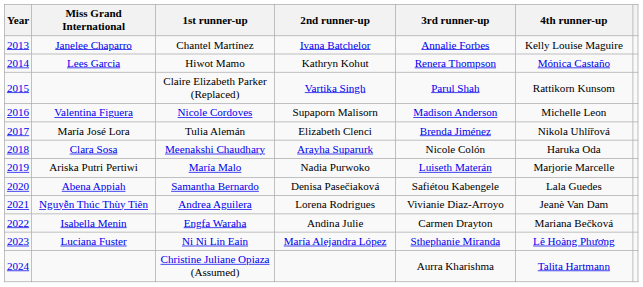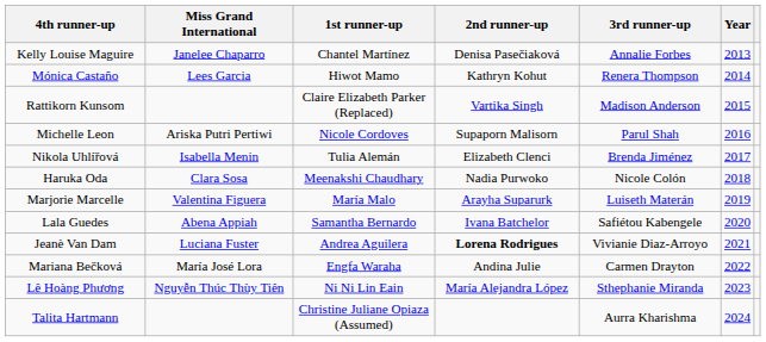 <table class="wikitable sortable" style="font-size:95%;">
 <tr>
-<th>Year</th>
+<th width="200">4th runner-up<br></th>
 <th width="200">Miss Grand International<br></th>
 <th width="200">1st runner-up<br></th>
 <th width="200">2nd runner-up<br></th>
 <th width="200">3rd runner-up<br></th>
-<th width="200">4th runner-up<br></th>
+<th>Year</th>
 <th class="unsortable"></th>
 </tr>
 <tr style="text-align:center;">
-<td><a href='#'>2013</a></td>
+<td>Kelly Louise Maguire<br></td>
 <td><a href='#'>Janelee Chaparro</a><br></td>
 <td>Chantel Martínez<br></td>
-<td><a href='#'>Ivana Batchelor</a><br></td>
+<td>Denisa Pasečiaková<br></td>
 <td><a href='#'>Annalie Forbes</a><br></td>
-<td>Kelly Louise Maguire<br></td>
+<td><a href='#'>2013</a></td>
 <td></td>
 </tr>
 <tr style="text-align:center;">
-<td><a href='#'>2014</a></td>
+<td><a href='#'>Mónica Castaño</a><br></td>
 <td><a href='#'>Lees Garcia</a><br></td>
 <td>Hiwot Mamo<br></td>
 <td>Kathryn Kohut<br></td>
 <td><a href='#'>Renera Thompson</a><br></td>
-<td><a href='#'>Mónica Castaño</a><br></td>
+<td><a href='#'>2014</a></td>
 <td></td>
 </tr>
 <tr style="text-align:center;">
-<td><a href='#'>2015</a></td>
+<td>Rattikorn Kunsom<br></td>
 <td></td>
 <td>Claire Elizabeth Parker<br>(Replaced)<br></td>
 <td><a href='#'>Vartika Singh</a><br></td>
-<td><a href='#'>Parul Shah</a><br></td>
-<td>Rattikorn Kunsom<br></td>
+<td><a href='#'>Madison Anderson</a><br></td>
+<td><a href='#'>2015</a></td>
 <td></td>
 </tr>
 <tr style="text-align:center;">
-<td><a href='#'>2016</a></td>
-<td><a href='#'>Valentina Figuera</a><br></td>
+<td>Michelle Leon<br></td>
+<td>Ariska Putri Pertiwi<br></td>
 <td><a href='#'>Nicole Cordoves</a><br></td>
 <td>Supaporn Malisorn<br></td>
-<td><a href='#'>Madison Anderson</a><br></td>
-<td>Michelle Leon<br></td>
+<td><a href='#'>Parul Shah</a><br></td>
+<td><a href='#'>2016</a></td>
 <td></td>
 </tr>
 <tr style="text-align:center;">
-<td><a href='#'>2017</a></td>
-<td>María José Lora<br></td>
+<td>Nikola Uhlířová<br></td>
+<td><a href='#'>Isabella Menin</a><br></td>
 <td>Tulia Alemán<br></td>
 <td>Elizabeth Clenci<br></td>
 <td><a href='#'>Brenda Jiménez</a><br></td>
-<td>Nikola Uhlířová<br></td>
+<td><a href='#'>2017</a></td>
 <td></td>
 </tr>
 <tr style="text-align:center;">
-<td><a href='#'>2018</a></td>
+<td>Haruka Oda<br></td>
 <td><a href='#'>Clara Sosa</a><br></td>
 <td><a href='#'>Meenakshi Chaudhary</a><br></td>
-<td><a href='#'>Arayha Suparurk</a><br></td>
+<td>Nadia Purwoko<br></td>
 <td>Nicole Colón<br></td>
-<td>Haruka Oda<br></td>
+<td><a href='#'>2018</a></td>
 <td></td>
 </tr>
 <tr style="text-align:center;">
+<td>Marjorie Marcelle<br></td>
+<td><a href='#'>Valentina Figuera</a><br></td>
+<td><a href='#'>María Malo</a><br></td>
+<td><a href='#'>Arayha Suparurk</a><br></td>
+<td><a href='#'>Luiseth Materán</a><br></td>
 <td><a href='#'>2019</a></td>
-<td>Ariska Putri Pertiwi<br></td>
-<td><a href='#'>María Malo</a><br></td>
-<td>Nadia Purwoko<br></td>
-<td><a href='#'>Luiseth Materán</a><br></td>
-<td>Marjorie Marcelle<br></td>
 <td></td>
 </tr>
 <tr style="text-align:center;">
-<td><a href='#'>2020</a></td>
+<td>Lala Guedes<br></td>
 <td><a href='#'>Abena Appiah</a><br></td>
 <td><a href='#'>Samantha Bernardo</a><br></td>
-<td>Denisa Pasečiaková<br></td>
+<td><a href='#'>Ivana Batchelor</a><br></td>
 <td>Safiétou Kabengele<br></td>
-<td>Lala Guedes<br></td>
+<td><a href='#'>2020</a></td>
 <td></td>
 </tr>
 <tr style="text-align:center;">
+<td>Jeanè Van Dam<br></td>
+<td><a href='#'>Luciana Fuster</a><br></td>
+<td><a href='#'>Andrea Aguilera</a><br></td>
+<td><strong>Lorena Rodrigues<br></strong></td>
+<td>Vivianie Diaz-Arroyo<br></td>
 <td><a href='#'>2021</a></td>
-<td><a href='#'>Nguyễn Thúc Thùy Tiên</a><br></td>
-<td><a href='#'>Andrea Aguilera</a><br></td>
-<td>Lorena Rodrigues<br></td>
-<td>Vivianie Diaz-Arroyo<br></td>
-<td>Jeanè Van Dam<br></td>
 <td></td>
 </tr>
 <tr style="text-align:center;">
-<td><a href='#'>2022</a></td>
-<td><a href='#'>Isabella Menin</a><br></td>
+<td>Mariana Bečková<br></td>
+<td>María José Lora<br></td>
 <td><a href='#'>Engfa Waraha</a><br></td>
 <td>Andina Julie<br></td>
 <td>Carmen Drayton<br></td>
-<td>Mariana Bečková<br></td>
+<td><a href='#'>2022</a></td>
 <td></td>
 </tr>
 <tr style="text-align:center;">
-<td><a href='#'>2023</a></td>
-<td><a href='#'>Luciana Fuster</a><br></td>
+<td><a href='#'>Lê Hoàng Phương</a><br></td>
+<td><a href='#'>Nguyễn Thúc Thùy Tiên</a><br></td>
 <td><a href='#'>Ni Ni Lin Eain</a><br></td>
 <td><a href='#'>María Alejandra López</a><br></td>
 <td><a href='#'>Sthephanie Miranda</a><br></td>
-<td><a href='#'>Lê Hoàng Phương</a><br></td>
+<td><a href='#'>2023</a></td>
 <td></td>
 </tr>
 <tr style="text-align:center;">
-<td><a href='#'>2024</a></td>
+<td><a href='#'>Talita Hartmann</a><br></td>
 <td></td>
 <td><a href='#'>Christine Juliane Opiaza</a><br>(Assumed)<br></td>
 <td></td>
 <td>Aurra Kharishma<br></td>
-<td><a href='#'>Talita Hartmann</a><br></td>
+<td><a href='#'>2024</a></td>
 <td></td>
 </tr>
 </table>
